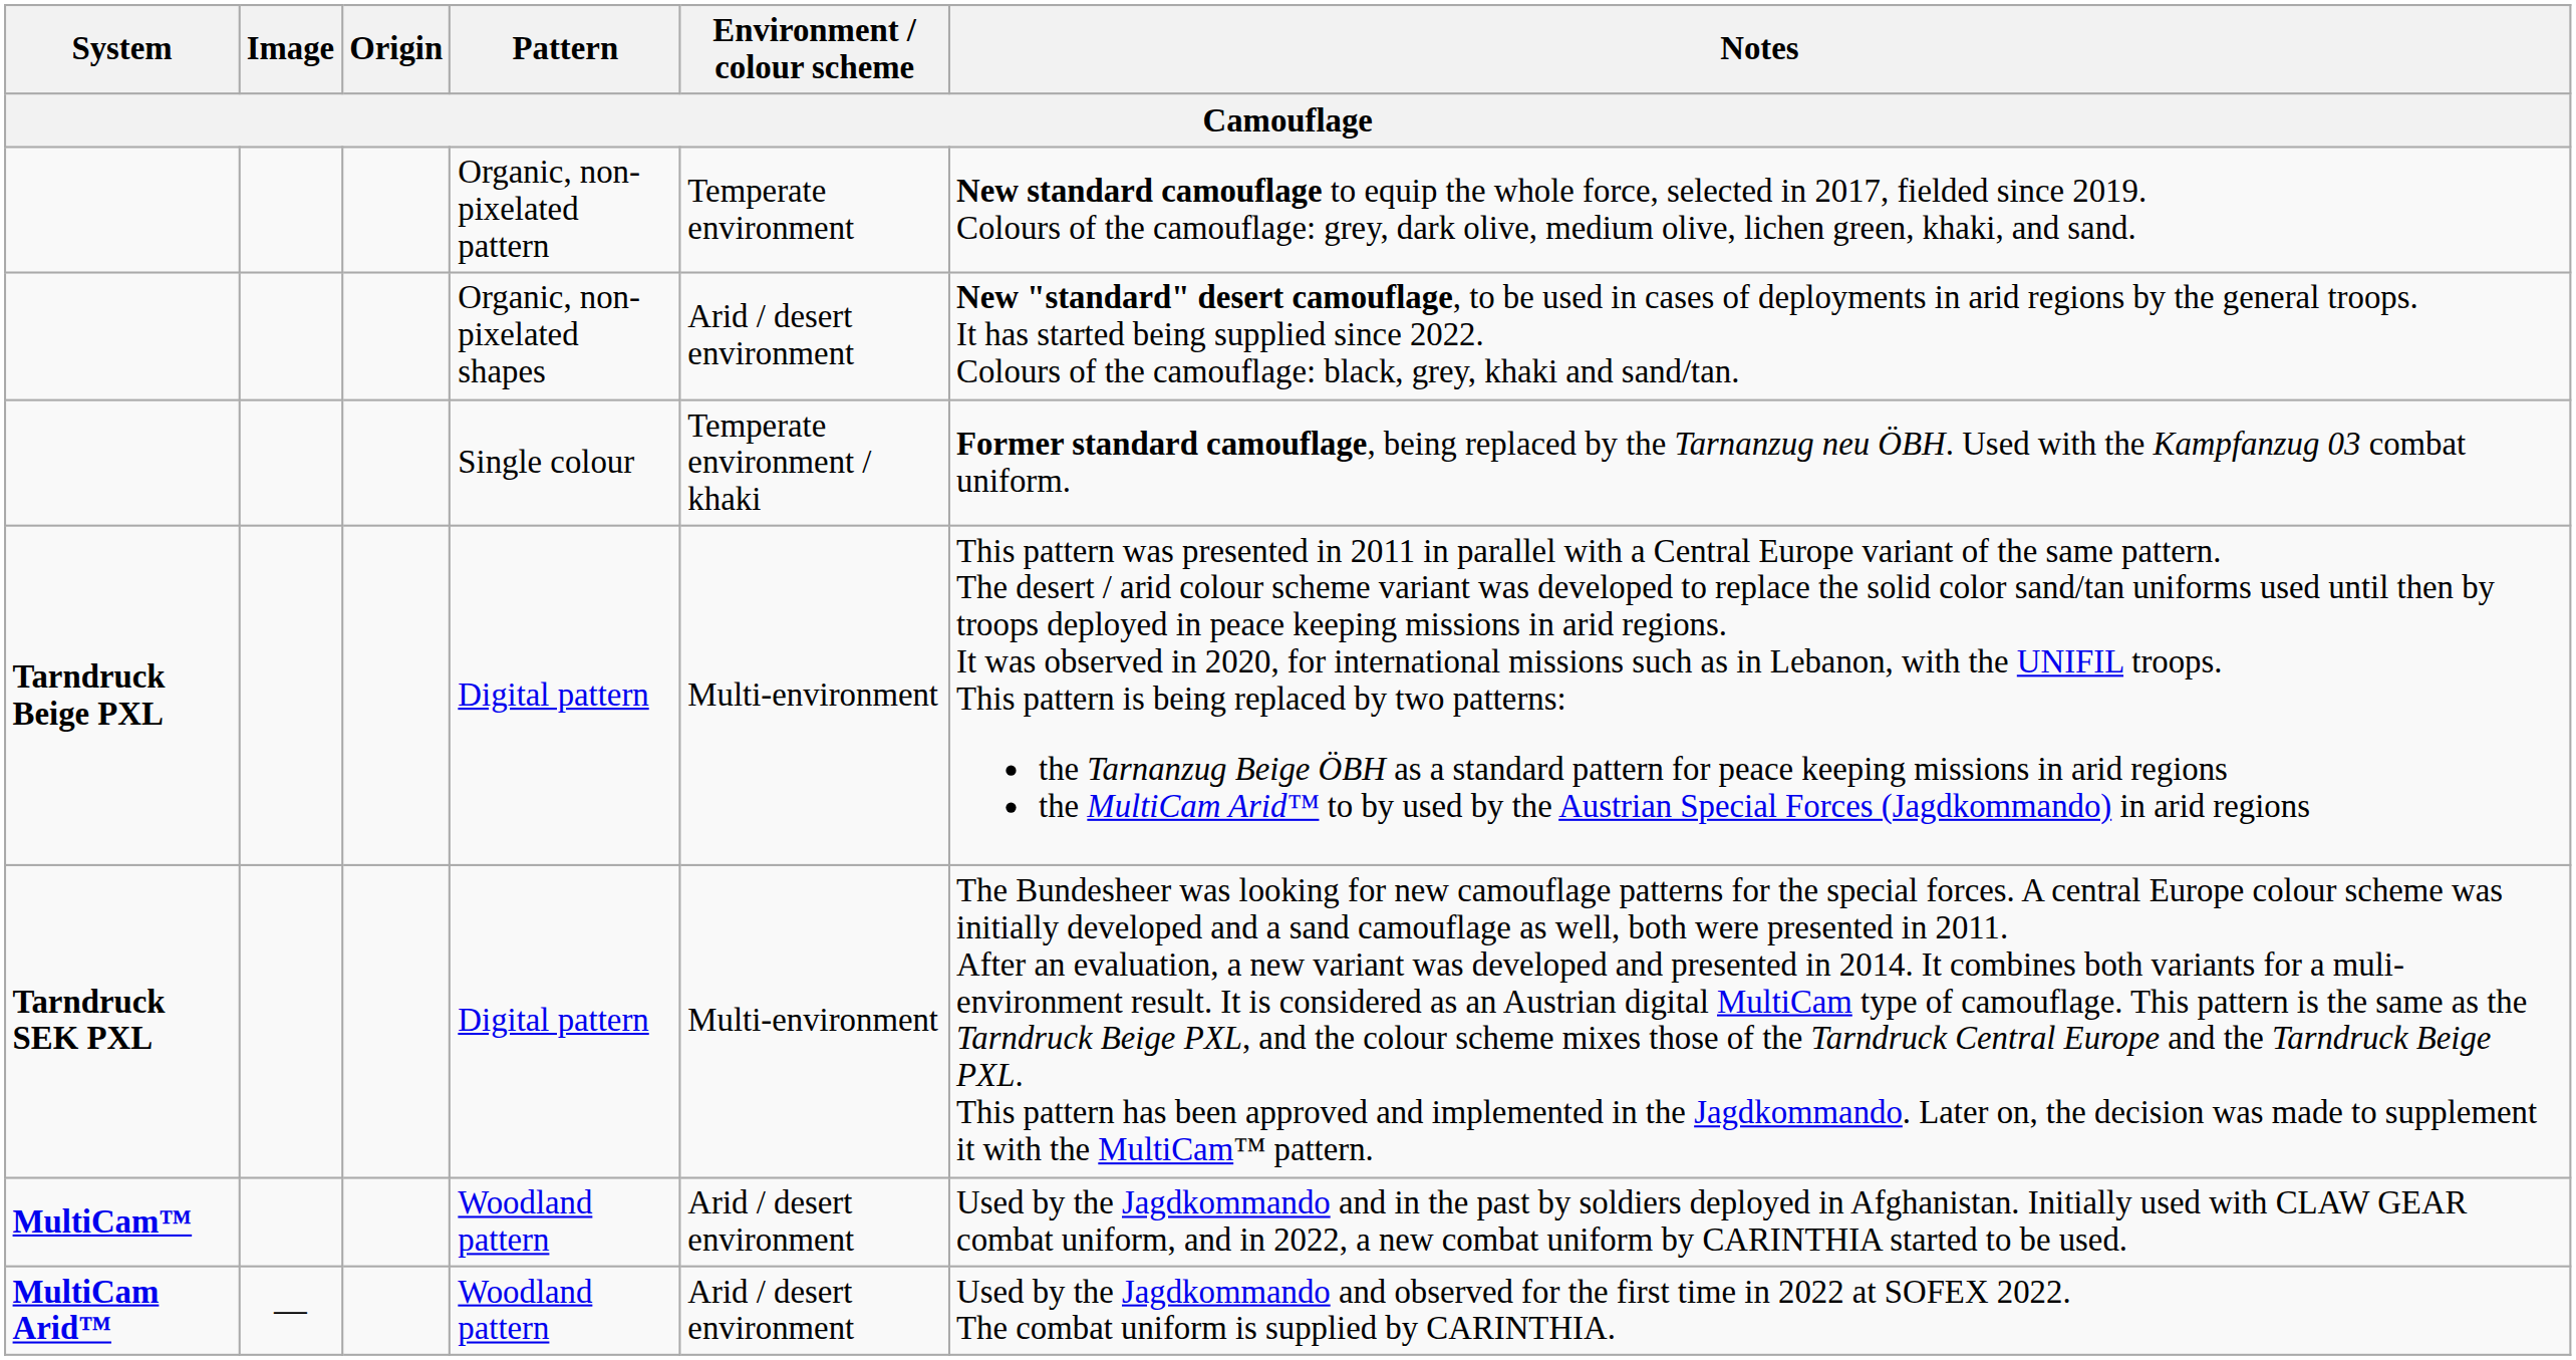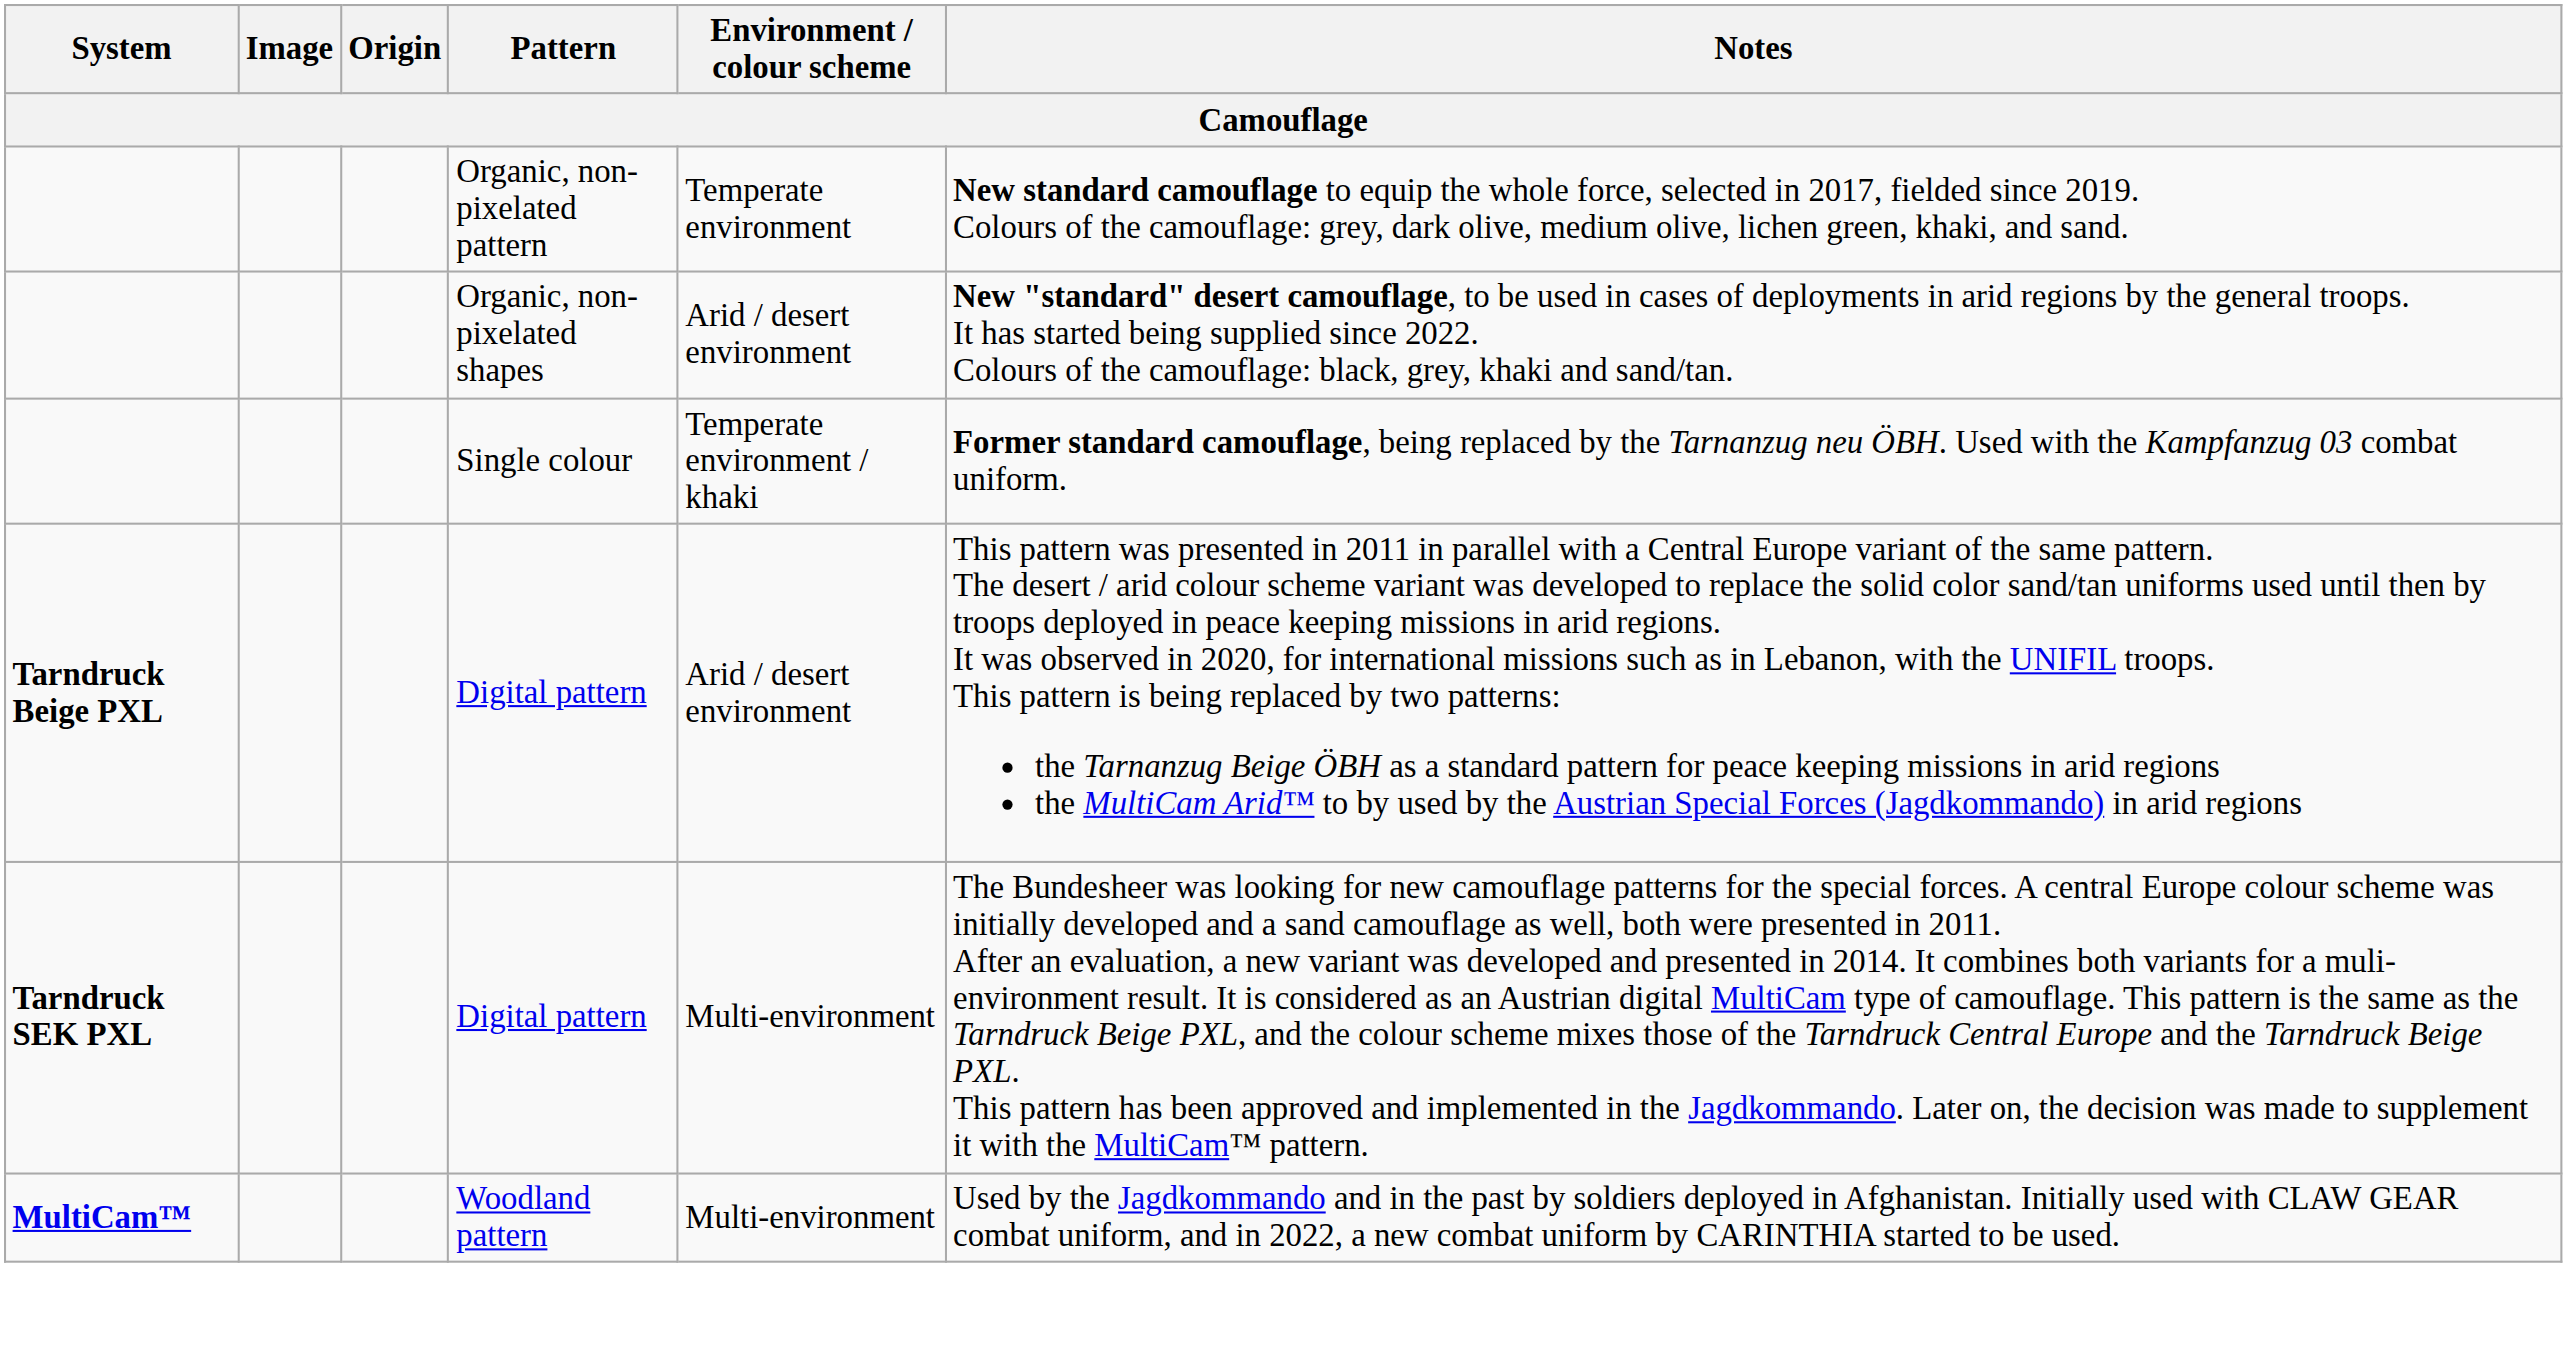 <table class="wikitable sortable">
 <tr>
 <th>System</th>
 <th>Image</th>
 <th>Origin</th>
 <th>Pattern</th>
 <th>Environment / colour scheme</th>
 <th>Notes</th>
 </tr>
 <tr>
 <th colspan="6">Camouflage</th>
 </tr>
 <tr>
 <td><strong></strong></td>
 <td></td>
 <td></td>
 <td>Organic, non-pixelated pattern</td>
 <td>Temperate environment</td>
 <td><strong>New standard camouflage</strong> to equip the whole force, selected in 2017, fielded since 2019.<br>Colours of the camouflage: grey, dark olive, medium olive, lichen green, khaki, and sand.</td>
 </tr>
 <tr>
 <td><strong></strong></td>
 <td></td>
 <td></td>
 <td>Organic, non-pixelated shapes</td>
 <td>Arid / desert environment</td>
 <td><strong>New "standard" desert camouflage</strong>, to be used in cases of deployments in arid regions by the general troops.<br>It has started being supplied since 2022.<br>Colours of the camouflage: black, grey, khaki and sand/tan.</td>
 </tr>
 <tr>
 <td><strong></strong></td>
 <td></td>
 <td></td>
 <td>Single colour</td>
 <td>Temperate environment / khaki</td>
 <td><strong>Former standard camouflage</strong>, being replaced by the <em>Tarnanzug neu ÖBH</em>. Used with the <em>Kampfanzug 03</em> combat uniform.</td>
 </tr>
 <tr>
 <td><strong>Tarndruck Beige PXL</strong></td>
 <td></td>
 <td></td>
 <td><a href='#'>Digital pattern</a></td>
-<td>Multi-environment</td>
+<td>Arid / desert environment</td>
 <td>This pattern was presented in 2011 in parallel with a Central Europe variant of the same pattern.<br>The desert / arid colour scheme variant was developed to replace the solid color sand/tan uniforms used until then by troops deployed in peace keeping missions in arid regions.<br>It was observed in 2020, for international missions such as in Lebanon, with the <a href='#'>UNIFIL</a> troops.<br>This pattern is being replaced by two patterns:<ul><li>the <em>Tarnanzug Beige ÖBH</em> as a standard pattern for peace keeping missions in arid regions</li><li>the <a href='#'><em>MultiCam Arid™</em></a> to by used by the <a href='#'>Austrian Special Forces (Jagdkommando)</a> in arid regions</li></ul></td>
 </tr>
 <tr>
 <td><strong>Tarndruck SEK PXL</strong></td>
 <td></td>
 <td></td>
 <td><a href='#'>Digital pattern</a></td>
 <td>Multi-environment</td>
 <td>The Bundesheer was looking for new camouflage patterns for the special forces. A central Europe colour scheme was initially developed and a sand camouflage as well, both were presented in 2011.<br>After an evaluation, a new variant was developed and presented in 2014. It combines both variants for a muli-environment result. It is considered as an Austrian digital <a href='#'>MultiCam</a> type of camouflage. This pattern is the same as the <em>Tarndruck Beige PXL</em>, and the colour scheme mixes those of the <em>Tarndruck Central Europe</em> and the <em>Tarndruck Beige PXL</em>.<br>This pattern has been approved and implemented in the <a href='#'>Jagdkommando</a>. Later on, the decision was made to supplement it with the <a href='#'>MultiCam</a>™ pattern.</td>
 </tr>
 <tr>
 <td><a href='#'><strong>MultiCam™</strong></a></td>
 <td></td>
 <td></td>
 <td><a href='#'>Woodland pattern</a></td>
-<td>Arid / desert environment</td>
+<td>Multi-environment</td>
 <td>Used by the <a href='#'>Jagdkommando</a> and in the past by soldiers deployed in Afghanistan. Initially used with CLAW GEAR combat uniform, and in 2022, a new combat uniform by CARINTHIA started to be used.</td>
 </tr>
-<tr>
-<td><a href='#'><strong>MultiCam Arid™</strong></a></td>
-<td style="text-align: center;">—</td>
-<td></td>
-<td><a href='#'>Woodland pattern</a></td>
-<td>Arid / desert environment</td>
-<td>Used by the <a href='#'>Jagdkommando</a> and observed for the first time in 2022 at SOFEX 2022.<br>The combat uniform is supplied by CARINTHIA.</td>
-</tr>
 </table>
